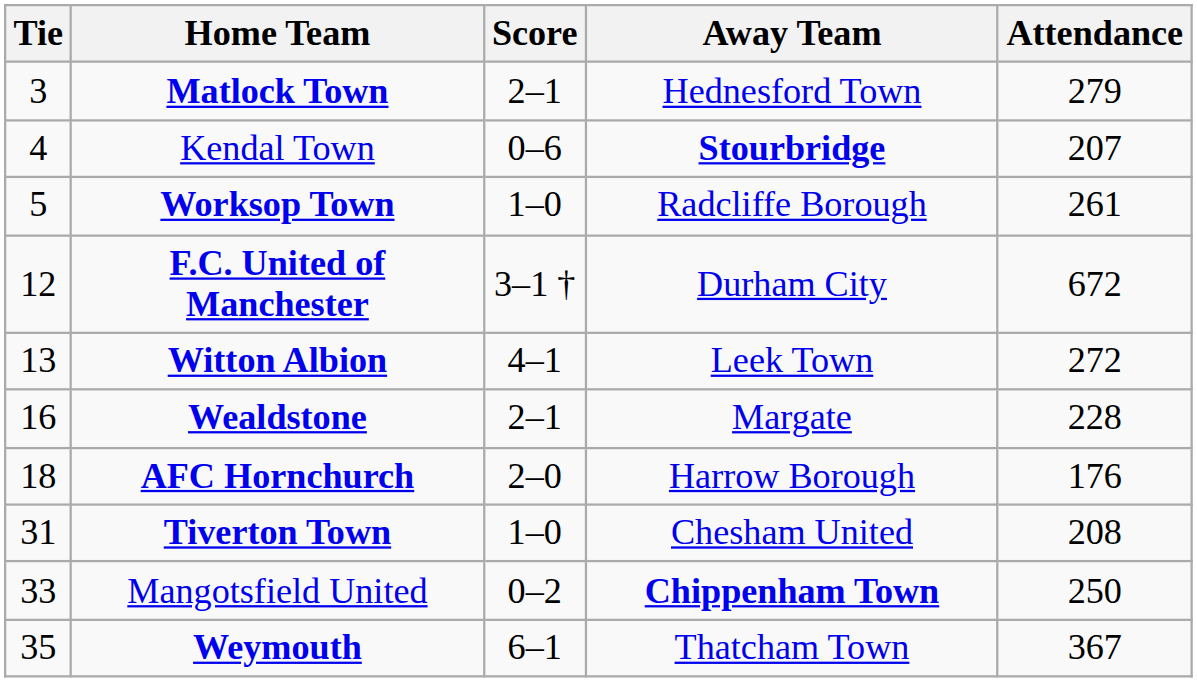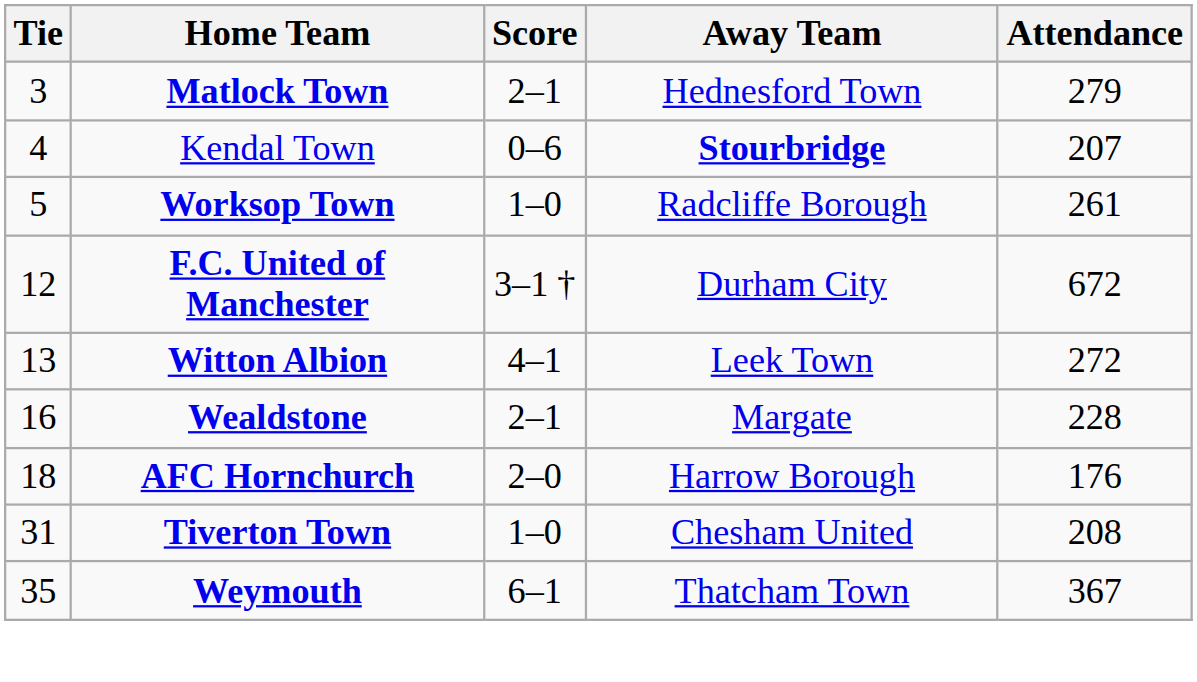 <table class="wikitable" style="text-align:center;">
 <tr>
 <th width=20>Tie</th>
 <th width=175>Home Team</th>
 <th width=20>Score</th>
 <th width=175>Away Team</th>
 <th width=20>Attendance</th>
 </tr>
 <tr>
 <td>3</td>
 <td><strong><a href='#'>Matlock Town</a></strong></td>
 <td>2–1</td>
 <td><a href='#'>Hednesford Town</a></td>
 <td>279</td>
 </tr>
 <tr>
 <td>4</td>
 <td><a href='#'>Kendal Town</a></td>
 <td>0–6</td>
 <td><strong><a href='#'>Stourbridge</a></strong></td>
 <td>207</td>
 </tr>
 <tr>
 <td>5</td>
 <td><strong><a href='#'>Worksop Town</a></strong></td>
 <td>1–0</td>
 <td><a href='#'>Radcliffe Borough</a></td>
 <td>261</td>
 </tr>
 <tr>
 <td>12</td>
 <td><strong><a href='#'>F.C. United of Manchester</a></strong></td>
 <td>3–1 †</td>
 <td><a href='#'>Durham City</a></td>
 <td>672</td>
 </tr>
 <tr>
 <td>13</td>
 <td><strong><a href='#'>Witton Albion</a></strong></td>
 <td>4–1</td>
 <td><a href='#'>Leek Town</a></td>
 <td>272</td>
 </tr>
 <tr>
 <td>16</td>
 <td><strong><a href='#'>Wealdstone</a></strong></td>
 <td>2–1</td>
 <td><a href='#'>Margate</a></td>
 <td>228</td>
 </tr>
 <tr>
 <td>18</td>
 <td><strong><a href='#'>AFC Hornchurch</a></strong></td>
 <td>2–0</td>
 <td><a href='#'>Harrow Borough</a></td>
 <td>176</td>
 </tr>
 <tr>
 <td>31</td>
 <td><strong><a href='#'>Tiverton Town</a></strong></td>
 <td>1–0</td>
 <td><a href='#'>Chesham United</a></td>
 <td>208</td>
 </tr>
 <tr>
-<td>33</td>
-<td><a href='#'>Mangotsfield United</a></td>
-<td>0–2</td>
-<td><strong><a href='#'>Chippenham Town</a></strong></td>
-<td>250</td>
-</tr>
-<tr>
 <td>35</td>
 <td><strong><a href='#'>Weymouth</a></strong></td>
 <td>6–1</td>
 <td><a href='#'>Thatcham Town</a></td>
 <td>367</td>
 </tr>
 </table>
